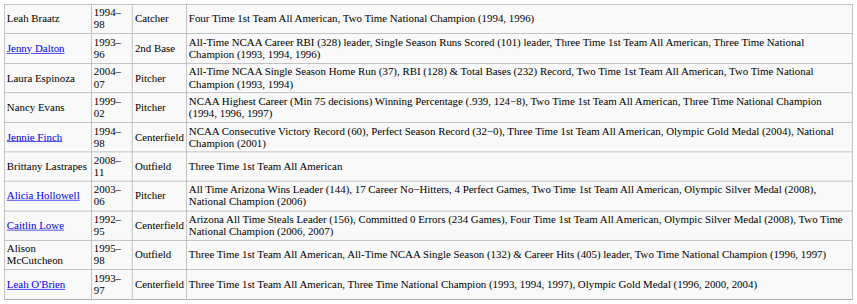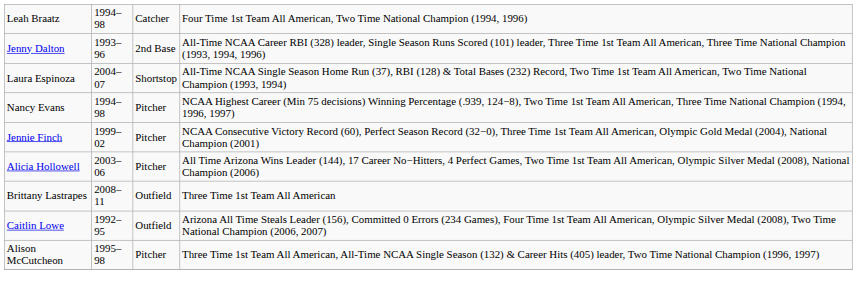 <table class="sortable wikitable">
 <tr>
 <td>Leah Braatz</td>
 <td>1994–98</td>
 <td>Catcher</td>
 <td>Four Time 1st Team All American, Two Time National Champion (1994, 1996)</td>
 </tr>
 <tr>
 <td><a href='#'>Jenny Dalton</a></td>
 <td>1993–96</td>
 <td>2nd Base</td>
 <td>All-Time NCAA Career RBI (328) leader, Single Season Runs Scored (101) leader, Three Time 1st Team All American, Three Time National Champion (1993, 1994, 1996)</td>
 </tr>
 <tr>
 <td>Laura Espinoza</td>
 <td>2004–07</td>
-<td>Pitcher</td>
+<td>Shortstop</td>
 <td>All-Time NCAA Single Season Home Run (37), RBI (128) & Total Bases (232) Record, Two Time 1st Team All American, Two Time National Champion (1993, 1994)</td>
 </tr>
 <tr>
 <td>Nancy Evans</td>
-<td>1999–02</td>
+<td>1994–98</td>
 <td>Pitcher</td>
 <td>NCAA Highest Career (Min 75 decisions) Winning Percentage (.939, 124−8), Two Time 1st Team All American, Three Time National Champion (1994, 1996, 1997)</td>
 </tr>
 <tr>
 <td><a href='#'>Jennie Finch</a></td>
-<td>1994–98</td>
-<td>Centerfield</td>
+<td>1999–02</td>
+<td>Pitcher</td>
 <td>NCAA Consecutive Victory Record (60), Perfect Season Record (32−0), Three Time 1st Team All American, Olympic Gold Medal (2004), National Champion (2001)</td>
+</tr>
+<tr>
+<td><a href='#'>Alicia Hollowell</a></td>
+<td>2003–06</td>
+<td>Pitcher</td>
+<td>All Time Arizona Wins Leader (144), 17 Career No−Hitters, 4 Perfect Games, Two Time 1st Team All American, Olympic Silver Medal (2008), National Champion (2006)</td>
 </tr>
 <tr>
 <td>Brittany Lastrapes</td>
 <td>2008–11</td>
 <td>Outfield</td>
 <td>Three Time 1st Team All American</td>
 </tr>
 <tr>
-<td><a href='#'>Alicia Hollowell</a></td>
-<td>2003–06</td>
-<td>Pitcher</td>
-<td>All Time Arizona Wins Leader (144), 17 Career No−Hitters, 4 Perfect Games, Two Time 1st Team All American, Olympic Silver Medal (2008), National Champion (2006)</td>
-</tr>
-<tr>
 <td><a href='#'>Caitlin Lowe</a></td>
 <td>1992–95</td>
-<td>Centerfield</td>
+<td>Outfield</td>
 <td>Arizona All Time Steals Leader (156), Committed 0 Errors (234 Games), Four Time 1st Team All American, Olympic Silver Medal (2008), Two Time National Champion (2006, 2007)</td>
 </tr>
 <tr>
 <td>Alison McCutcheon</td>
 <td>1995–98</td>
-<td>Outfield</td>
+<td>Pitcher</td>
 <td>Three Time 1st Team All American, All-Time NCAA Single Season (132) & Career Hits (405) leader, Two Time National Champion (1996, 1997)</td>
-</tr>
-<tr>
-<td><a href='#'>Leah O'Brien</a></td>
-<td>1993–97</td>
-<td>Centerfield</td>
-<td>Three Time 1st Team All American, Three Time National Champion (1993, 1994, 1997), Olympic Gold Medal (1996, 2000, 2004)</td>
 </tr>
 <tr>
 </tr>
 </table>
